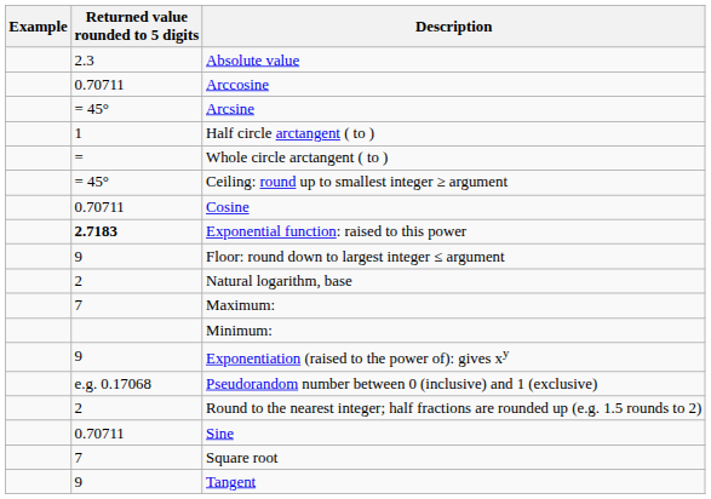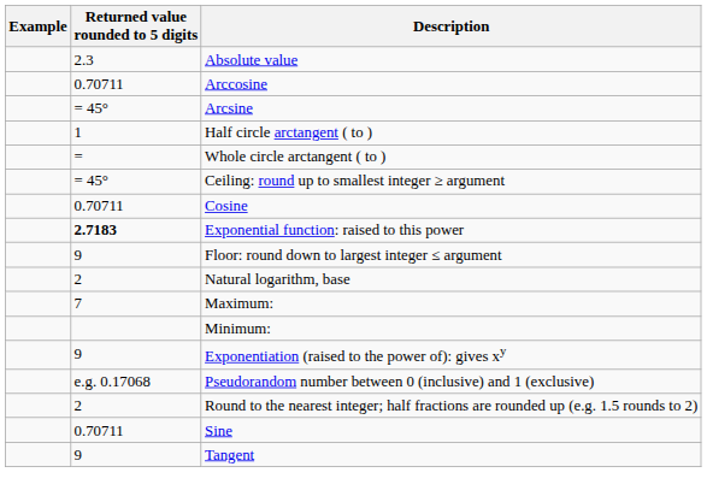 <table class="wikitable" border="1">
 <tr>
 <th>Example</th>
 <th>Returned value<br>rounded to 5 digits</th>
 <th>Description</th>
 </tr>
 <tr>
 <td></td>
 <td>2.3</td>
 <td><a href='#'>Absolute value</a></td>
 </tr>
 <tr>
 <td></td>
 <td>0.70711</td>
 <td><a href='#'>Arccosine</a></td>
 </tr>
 <tr>
 <td></td>
 <td> = 45°</td>
 <td><a href='#'>Arcsine</a></td>
 </tr>
 <tr>
 <td></td>
 <td>1</td>
 <td>Half circle <a href='#'>arctangent</a> ( to )</td>
 </tr>
 <tr>
 <td></td>
 <td> = </td>
 <td>Whole circle arctangent ( to )</td>
 </tr>
 <tr>
 <td></td>
 <td> = 45°</td>
 <td>Ceiling: <a href='#'>round</a> up to smallest integer ≥ argument</td>
 </tr>
 <tr>
 <td></td>
 <td>0.70711</td>
 <td><a href='#'>Cosine</a></td>
 </tr>
 <tr>
 <td></td>
 <td><strong>2.7183</strong></td>
 <td><a href='#'>Exponential function</a>:  raised to this power</td>
 </tr>
 <tr>
 <td></td>
 <td>9</td>
 <td>Floor: round down to largest integer ≤ argument</td>
 </tr>
 <tr>
 <td></td>
 <td>2</td>
 <td>Natural logarithm, base </td>
 </tr>
 <tr>
 <td></td>
 <td>7</td>
 <td>Maximum: </td>
 </tr>
 <tr>
 <td></td>
 <td></td>
 <td>Minimum: </td>
 </tr>
 <tr>
 <td></td>
 <td>9</td>
 <td><a href='#'>Exponentiation</a> (raised to the power of):  gives x<sup>y</sup></td>
 </tr>
 <tr>
 <td></td>
 <td>e.g. 0.17068</td>
 <td><a href='#'>Pseudorandom</a> number between 0 (inclusive) and 1 (exclusive)</td>
 </tr>
 <tr>
 <td></td>
 <td>2</td>
 <td>Round to the nearest integer; half fractions are rounded up (e.g. 1.5 rounds to 2)</td>
 </tr>
 <tr>
 <td></td>
 <td>0.70711</td>
 <td><a href='#'>Sine</a></td>
 </tr>
 <tr>
 <td></td>
-<td>7</td>
-<td>Square root</td>
-</tr>
-<tr>
-<td></td>
 <td>9</td>
 <td><a href='#'>Tangent</a></td>
 </tr>
 </table>
